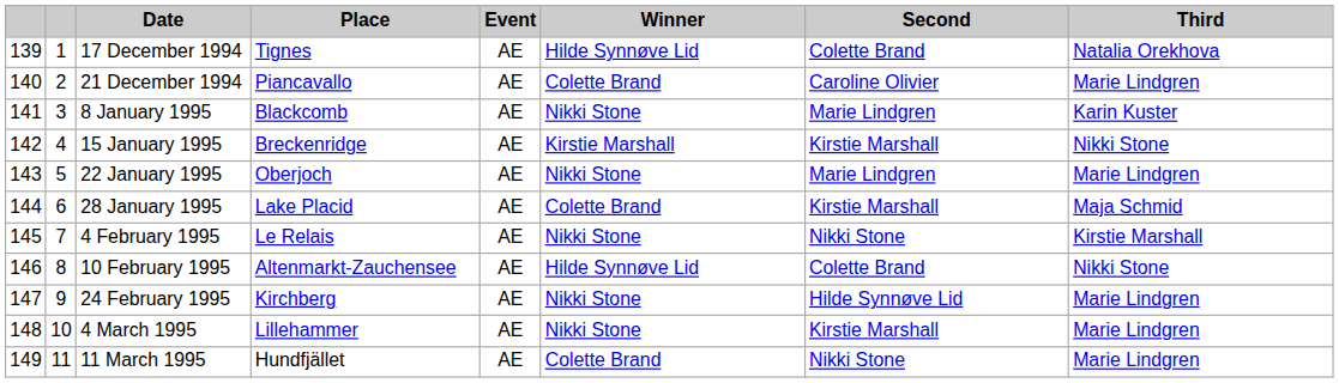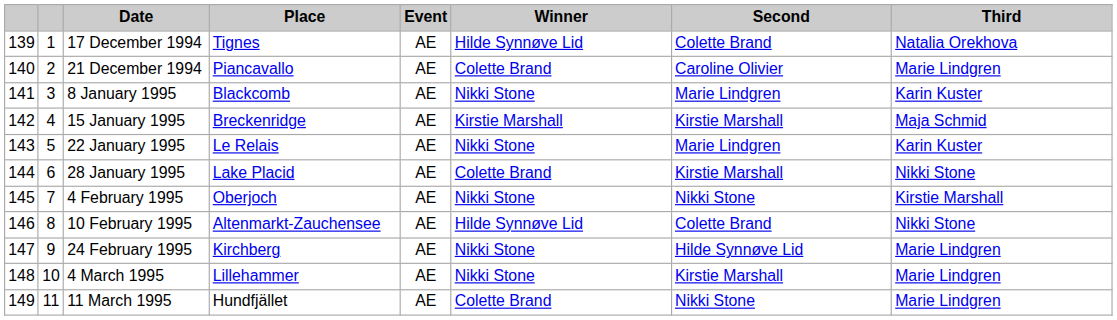 <table class="wikitable plainrowheaders" style="background:#fff; font-size:86%; line-height:16px; border:grey solid 1px; border-collapse:collapse;">
 <tr style="background:#ccc; text-align:center;">
 <th scope="col" style="background:#ccc; width=20 px;"></th>
 <th scope="col" style="background:#ccc; width=30 px;"></th>
 <th scope="col" style="background:#ccc; width:120px;">Date</th>
 <th scope="col" style="background:#ccc; width:160px;">Place</th>
 <th scope="col" style="background:#ccc; width:15px;">Event</th>
 <th scope="col" style="background:#ccc; width:185px;">Winner</th>
 <th scope="col" style="background:#ccc; width:185px;">Second</th>
 <th scope="col" style="background:#ccc; width:185px;">Third</th>
 </tr>
 <tr>
 <td align=center>139</td>
 <td align=center>1</td>
 <td>17 December 1994</td>
 <td> <a href='#'>Tignes</a></td>
 <td align=center>AE</td>
 <td> <a href='#'>Hilde Synnøve Lid</a></td>
 <td> <a href='#'>Colette Brand</a></td>
 <td> <a href='#'>Natalia Orekhova</a></td>
 </tr>
 <tr>
 <td align=center>140</td>
 <td align=center>2</td>
 <td>21 December 1994</td>
 <td> <a href='#'>Piancavallo</a></td>
 <td align=center>AE</td>
 <td> <a href='#'>Colette Brand</a></td>
 <td> <a href='#'>Caroline Olivier</a></td>
 <td> <a href='#'>Marie Lindgren</a></td>
 </tr>
 <tr>
 <td align=center>141</td>
 <td align=center>3</td>
 <td>8 January 1995</td>
 <td> <a href='#'>Blackcomb</a></td>
 <td align=center>AE</td>
 <td> <a href='#'>Nikki Stone</a></td>
 <td> <a href='#'>Marie Lindgren</a></td>
 <td> <a href='#'>Karin Kuster</a></td>
 </tr>
 <tr>
 <td align=center>142</td>
 <td align=center>4</td>
 <td>15 January 1995</td>
 <td> <a href='#'>Breckenridge</a></td>
 <td align=center>AE</td>
 <td> <a href='#'>Kirstie Marshall</a></td>
 <td> <a href='#'>Kirstie Marshall</a></td>
-<td> <a href='#'>Nikki Stone</a></td>
+<td> <a href='#'>Maja Schmid</a></td>
 </tr>
 <tr>
 <td align=center>143</td>
 <td align=center>5</td>
 <td>22 January 1995</td>
-<td> <a href='#'>Oberjoch</a></td>
+<td> <a href='#'>Le Relais</a></td>
 <td align=center>AE</td>
 <td> <a href='#'>Nikki Stone</a></td>
 <td> <a href='#'>Marie Lindgren</a></td>
-<td> <a href='#'>Marie Lindgren</a></td>
+<td> <a href='#'>Karin Kuster</a></td>
 </tr>
 <tr>
 <td align=center>144</td>
 <td align=center>6</td>
 <td>28 January 1995</td>
 <td> <a href='#'>Lake Placid</a></td>
 <td align=center>AE</td>
 <td> <a href='#'>Colette Brand</a></td>
 <td> <a href='#'>Kirstie Marshall</a></td>
-<td> <a href='#'>Maja Schmid</a></td>
+<td> <a href='#'>Nikki Stone</a></td>
 </tr>
 <tr>
 <td align=center>145</td>
 <td align=center>7</td>
 <td>4 February 1995</td>
-<td> <a href='#'>Le Relais</a></td>
+<td> <a href='#'>Oberjoch</a></td>
 <td align=center>AE</td>
 <td> <a href='#'>Nikki Stone</a></td>
 <td> <a href='#'>Nikki Stone</a></td>
 <td> <a href='#'>Kirstie Marshall</a></td>
 </tr>
 <tr>
 <td align=center>146</td>
 <td align=center>8</td>
 <td>10 February 1995</td>
 <td> <a href='#'>Altenmarkt-Zauchensee</a></td>
 <td align=center>AE</td>
 <td> <a href='#'>Hilde Synnøve Lid</a></td>
 <td> <a href='#'>Colette Brand</a></td>
 <td> <a href='#'>Nikki Stone</a></td>
 </tr>
 <tr>
 <td align=center>147</td>
 <td align=center>9</td>
 <td>24 February 1995</td>
 <td> <a href='#'>Kirchberg</a></td>
 <td align=center>AE</td>
 <td> <a href='#'>Nikki Stone</a></td>
 <td> <a href='#'>Hilde Synnøve Lid</a></td>
 <td> <a href='#'>Marie Lindgren</a></td>
 </tr>
 <tr>
 <td align=center>148</td>
 <td align=center>10</td>
 <td>4 March 1995</td>
 <td> <a href='#'>Lillehammer</a></td>
 <td align=center>AE</td>
 <td> <a href='#'>Nikki Stone</a></td>
 <td> <a href='#'>Kirstie Marshall</a></td>
 <td> <a href='#'>Marie Lindgren</a></td>
 </tr>
 <tr>
 <td align=center>149</td>
 <td align=center>11</td>
 <td>11 March 1995</td>
 <td> Hundfjället</td>
 <td align=center>AE</td>
 <td> <a href='#'>Colette Brand</a></td>
 <td> <a href='#'>Nikki Stone</a></td>
 <td> <a href='#'>Marie Lindgren</a></td>
 </tr>
 </table>
